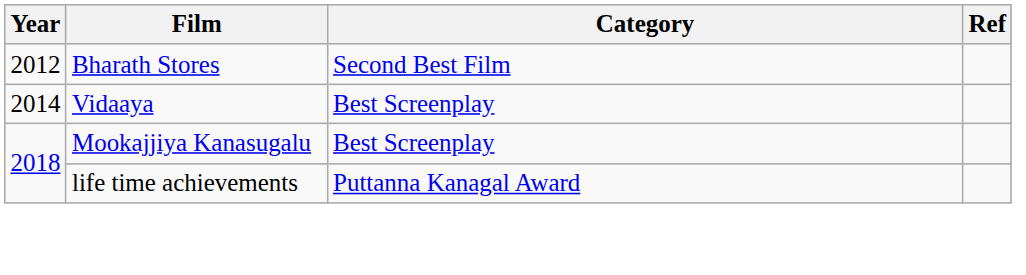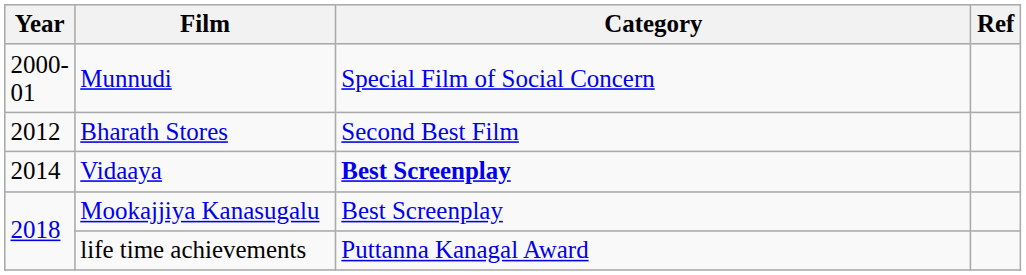 <table class="wikitable">
 <tr>
 <th scope="col" style="width:1em;">Year</th>
 <th scope="col" style="width:10em;">Film</th>
 <th scope="col" style="width:25em;">Category</th>
 <th scope="col" style="width:1em;">Ref</th>
+</tr>
+<tr>
+<td>2000-01</td>
+<td><a href='#'>Munnudi</a></td>
+<td><a href='#'>Special Film of Social Concern</a></td>
+<td></td>
 </tr>
 <tr>
 <td>2012</td>
 <td><a href='#'>Bharath Stores</a></td>
 <td><a href='#'>Second Best Film</a></td>
 <td></td>
 </tr>
 <tr>
 <td>2014</td>
 <td><a href='#'>Vidaaya</a></td>
-<td><a href='#'> Best Screenplay</a></td>
+<td><strong><a href='#'> Best Screenplay</a></strong></td>
 <td></td>
 </tr>
 <tr>
 <td rowspan=2><a href='#'>2018</a></td>
 <td><a href='#'>Mookajjiya Kanasugalu</a></td>
 <td><a href='#'> Best Screenplay</a></td>
 <td></td>
 </tr>
 <tr>
 <td>life time achievements</td>
 <td><a href='#'>Puttanna Kanagal Award</a></td>
 <td></td>
 </tr>
 </table>
